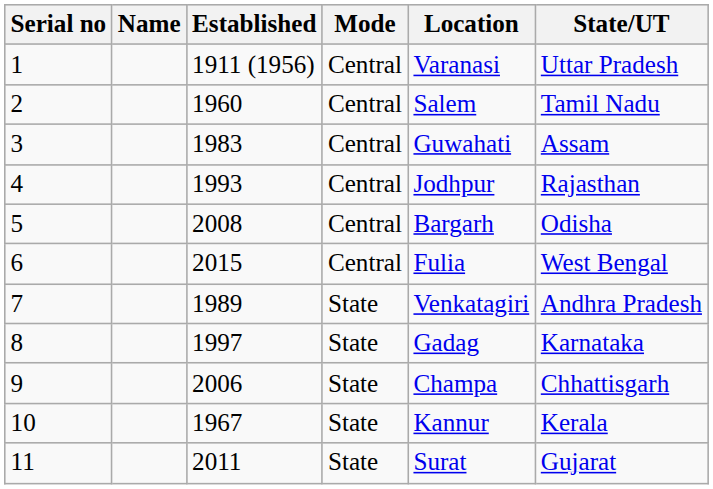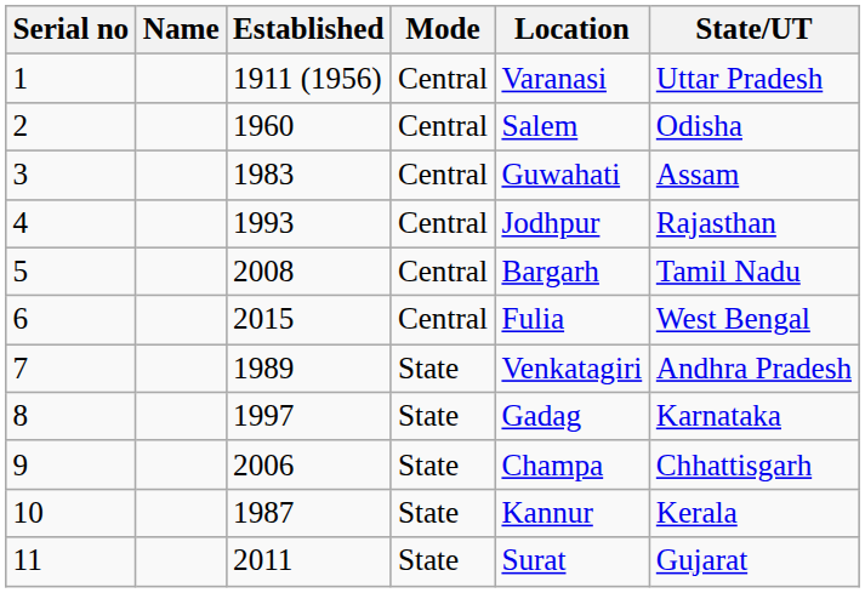 <table class="wikitable sortable">
 <tr>
 <th>Serial no</th>
 <th>Name</th>
 <th>Established</th>
 <th>Mode</th>
 <th>Location</th>
 <th>State/UT</th>
 </tr>
 <tr>
 <td>1</td>
 <td></td>
 <td>1911 (1956)</td>
 <td>Central</td>
 <td><a href='#'>Varanasi</a></td>
 <td><a href='#'>Uttar Pradesh</a></td>
 </tr>
 <tr>
 <td>2</td>
 <td></td>
 <td>1960</td>
 <td>Central</td>
 <td><a href='#'>Salem</a></td>
-<td><a href='#'>Tamil Nadu</a></td>
+<td><a href='#'>Odisha</a></td>
 </tr>
 <tr>
 <td>3</td>
 <td></td>
 <td>1983</td>
 <td>Central</td>
 <td><a href='#'>Guwahati</a></td>
 <td><a href='#'>Assam</a></td>
 </tr>
 <tr>
 <td>4</td>
 <td></td>
 <td>1993</td>
 <td>Central</td>
 <td><a href='#'>Jodhpur</a></td>
 <td><a href='#'>Rajasthan</a></td>
 </tr>
 <tr>
 <td>5</td>
 <td></td>
 <td>2008</td>
 <td>Central</td>
 <td><a href='#'>Bargarh</a></td>
-<td><a href='#'>Odisha</a></td>
+<td><a href='#'>Tamil Nadu</a></td>
 </tr>
 <tr>
 <td>6</td>
 <td></td>
 <td>2015</td>
 <td>Central</td>
 <td><a href='#'>Fulia</a></td>
 <td><a href='#'>West Bengal</a></td>
 </tr>
 <tr>
 <td>7</td>
 <td></td>
 <td>1989</td>
 <td>State</td>
 <td><a href='#'>Venkatagiri</a></td>
 <td><a href='#'>Andhra Pradesh</a></td>
 </tr>
 <tr>
 <td>8</td>
 <td></td>
 <td>1997</td>
 <td>State</td>
 <td><a href='#'>Gadag</a></td>
 <td><a href='#'>Karnataka</a></td>
 </tr>
 <tr>
 <td>9</td>
 <td></td>
 <td>2006</td>
 <td>State</td>
 <td><a href='#'>Champa</a></td>
 <td><a href='#'>Chhattisgarh</a></td>
 </tr>
 <tr>
 <td>10</td>
 <td></td>
-<td>1967</td>
+<td>1987</td>
 <td>State</td>
 <td><a href='#'>Kannur</a></td>
 <td><a href='#'>Kerala</a></td>
 </tr>
 <tr>
 <td>11</td>
 <td></td>
 <td>2011</td>
 <td>State</td>
 <td><a href='#'>Surat</a></td>
 <td><a href='#'>Gujarat</a></td>
 </tr>
 </table>
